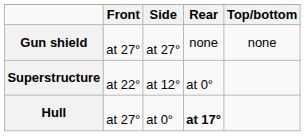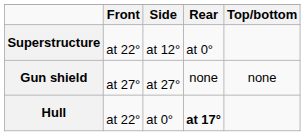 <table class="wikitable">
 <tr>
 </tr>
 <tr>
 <td></td>
 <th>Front</th>
 <th>Side</th>
 <th>Rear</th>
 <th>Top/bottom</th>
 </tr>
 <tr>
+<th>Superstructure</th>
+<td> <br>at 22°</td>
+<td><br>at 12°</td>
+<td><br>at 0°</td>
+<td></td>
+</tr>
+<tr>
 <th>Gun shield</th>
 <td><br>at 27°</td>
 <td><br>at 27°</td>
 <td align="center">none</td>
 <td align="center">none</td>
 </tr>
 <tr>
-<th>Superstructure</th>
+<th>Hull</th>
 <td> <br>at 22°</td>
-<td><br>at 12°</td>
-<td><br>at 0°</td>
-<td></td>
-</tr>
-<tr>
-<th>Hull</th>
-<td><br>at 27°</td>
 <td><br>at 0°</td>
 <td><strong><br>at 17°</strong></td>
 <td></td>
 </tr>
 </table>
